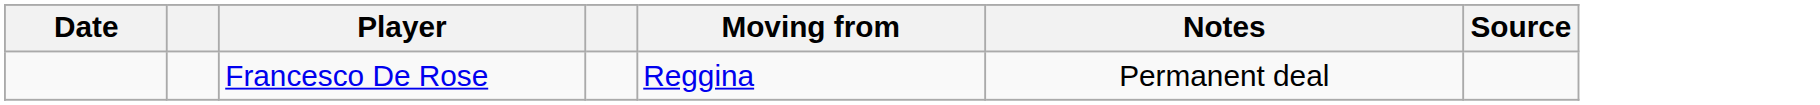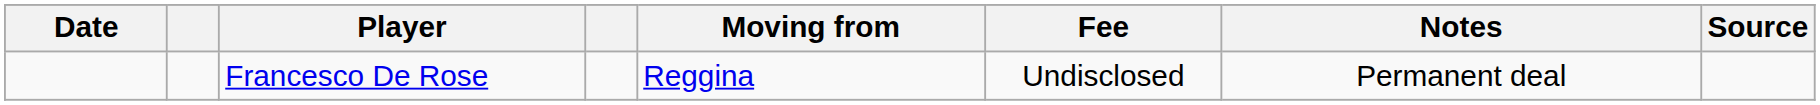 <table class="wikitable sortable">
 <tr>
 <th style="width:80px;">Date</th>
 <th style="width:20px;"></th>
 <th style="width:190px;">Player</th>
 <th style="width:20px;"></th>
 <th style="width:180px;">Moving from</th>
+<th style="width:120px;" class="unsortable">Fee</th>
 <th style="width:250px;" class="unsortable">Notes</th>
 <th style="width:20px;">Source</th>
 </tr>
 <tr>
 <td></td>
 <td align=center></td>
 <td> <a href='#'>Francesco De Rose</a></td>
 <td align=center></td>
 <td> <a href='#'>Reggina</a></td>
+<td align=center>Undisclosed</td>
 <td align=center>Permanent deal</td>
 <td></td>
 </tr>
 </table>
